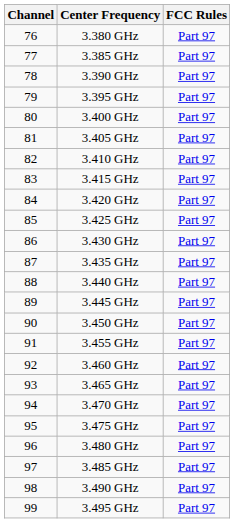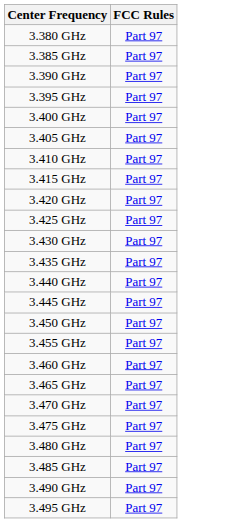 <table class="wikitable" style="text-align:center ">
 <tr>
-<th>Channel</th>
 <th>Center Frequency</th>
 <th>FCC Rules</th>
 </tr>
 <tr>
-<td>76</td>
 <td>3.380 GHz</td>
 <td><a href='#'>Part 97</a></td>
 </tr>
 <tr>
-<td>77</td>
 <td>3.385 GHz</td>
 <td><a href='#'>Part 97</a></td>
 </tr>
 <tr>
-<td>78</td>
 <td>3.390 GHz</td>
 <td><a href='#'>Part 97</a></td>
 </tr>
 <tr>
-<td>79</td>
 <td>3.395 GHz</td>
 <td><a href='#'>Part 97</a></td>
 </tr>
 <tr>
-<td>80</td>
 <td>3.400 GHz</td>
 <td><a href='#'>Part 97</a></td>
 </tr>
 <tr>
-<td>81</td>
 <td>3.405 GHz</td>
 <td><a href='#'>Part 97</a></td>
 </tr>
 <tr>
-<td>82</td>
 <td>3.410 GHz</td>
 <td><a href='#'>Part 97</a></td>
 </tr>
 <tr>
-<td>83</td>
 <td>3.415 GHz</td>
 <td><a href='#'>Part 97</a></td>
 </tr>
 <tr>
-<td>84</td>
 <td>3.420 GHz</td>
 <td><a href='#'>Part 97</a></td>
 </tr>
 <tr>
-<td>85</td>
 <td>3.425 GHz</td>
 <td><a href='#'>Part 97</a></td>
 </tr>
 <tr>
-<td>86</td>
 <td>3.430 GHz</td>
 <td><a href='#'>Part 97</a></td>
 </tr>
 <tr>
-<td>87</td>
 <td>3.435 GHz</td>
 <td><a href='#'>Part 97</a></td>
 </tr>
 <tr>
-<td>88</td>
 <td>3.440 GHz</td>
 <td><a href='#'>Part 97</a></td>
 </tr>
 <tr>
-<td>89</td>
 <td>3.445 GHz</td>
 <td><a href='#'>Part 97</a></td>
 </tr>
 <tr>
-<td>90</td>
 <td>3.450 GHz</td>
 <td><a href='#'>Part 97</a></td>
 </tr>
 <tr>
-<td>91</td>
 <td>3.455 GHz</td>
 <td><a href='#'>Part 97</a></td>
 </tr>
 <tr>
-<td>92</td>
 <td>3.460 GHz</td>
 <td><a href='#'>Part 97</a></td>
 </tr>
 <tr>
-<td>93</td>
 <td>3.465 GHz</td>
 <td><a href='#'>Part 97</a></td>
 </tr>
 <tr>
-<td>94</td>
 <td>3.470 GHz</td>
 <td><a href='#'>Part 97</a></td>
 </tr>
 <tr>
-<td>95</td>
 <td>3.475 GHz</td>
 <td><a href='#'>Part 97</a></td>
 </tr>
 <tr>
-<td>96</td>
 <td>3.480 GHz</td>
 <td><a href='#'>Part 97</a></td>
 </tr>
 <tr>
-<td>97</td>
 <td>3.485 GHz</td>
 <td><a href='#'>Part 97</a></td>
 </tr>
 <tr>
-<td>98</td>
 <td>3.490 GHz</td>
 <td><a href='#'>Part 97</a></td>
 </tr>
 <tr>
-<td>99</td>
 <td>3.495 GHz</td>
 <td><a href='#'>Part 97</a></td>
 </tr>
 </table>
